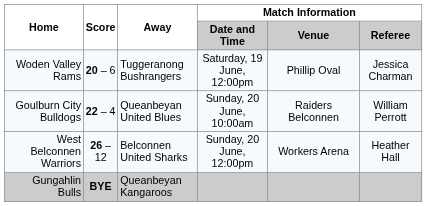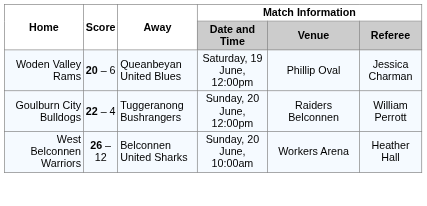 <table border="1" cellpadding="3" cellspacing="0" width="100%" style="border-collapse:collapse;  text-align:center;">
 <tr>
 <th rowspan="2" width="19%">Home</th>
 <th rowspan="2" width="8%">Score</th>
 <th rowspan="2" width="19%">Away</th>
 <th colspan="3">Match Information</th>
 </tr>
 <tr bgcolor="#CCCCCC">
 <th width="17%">Date and Time</th>
 <th width="22%">Venue</th>
 <th width="50%">Referee</th>
 </tr>
 <tr style="text-align:center; background:#f5faff;">
 <td align="right">Woden Valley Rams </td>
 <td><strong>20</strong> – 6</td>
-<td align="left"> Tuggeranong Bushrangers</td>
+<td align="left"> Queanbeyan United Blues</td>
 <td>Saturday, 19 June, 12:00pm</td>
 <td>Phillip Oval</td>
 <td>Jessica Charman</td>
 </tr>
 <tr style="text-align:center; background:#f5faff;">
 <td align="right">Goulburn City Bulldogs </td>
 <td><strong>22</strong> – 4</td>
-<td align="left"> Queanbeyan United Blues</td>
-<td>Sunday, 20 June, 10:00am</td>
+<td align="left"> Tuggeranong Bushrangers</td>
+<td>Sunday, 20 June, 12:00pm</td>
 <td>Raiders Belconnen</td>
 <td>William Perrott</td>
 </tr>
 <tr style="text-align:center; background:#f5faff;">
 <td align="right">West Belconnen Warriors </td>
 <td><strong>26</strong> – 12</td>
 <td align="left"> Belconnen United Sharks</td>
-<td>Sunday, 20 June, 12:00pm</td>
+<td>Sunday, 20 June, 10:00am</td>
 <td>Workers Arena</td>
 <td>Heather Hall</td>
 </tr>
-<tr style="text-align:center; background:#CCCCCC;">
-<td align="right">Gungahlin Bulls </td>
-<td><strong>BYE</strong></td>
-<td align="left"> Queanbeyan Kangaroos</td>
-<td></td>
-<td></td>
-<td></td>
-</tr>
 </table>
